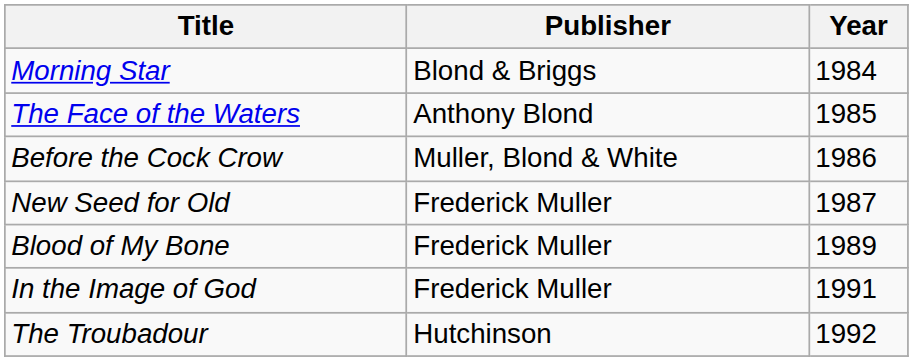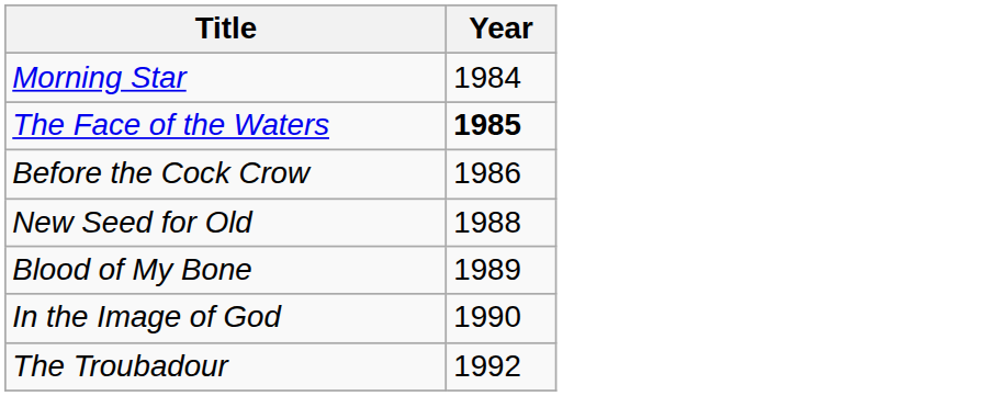 <table class="wikitable">
 <tr>
 <th width="225">Title</th>
-<th width="225">Publisher</th>
 <th width="50">Year</th>
 </tr>
 <tr>
 <td><em><a href='#'>Morning Star</a></em></td>
-<td>Blond & Briggs</td>
 <td>1984</td>
 </tr>
 <tr>
 <td><em><a href='#'>The Face of the Waters</a></em></td>
-<td>Anthony Blond</td>
-<td>1985</td>
+<td><strong>1985</strong></td>
 </tr>
 <tr>
 <td><em>Before the Cock Crow</em></td>
-<td>Muller, Blond & White</td>
 <td>1986</td>
 </tr>
 <tr>
 <td><em>New Seed for Old</em></td>
-<td>Frederick Muller</td>
-<td>1987</td>
+<td>1988</td>
 </tr>
 <tr>
 <td><em>Blood of My Bone</em></td>
-<td>Frederick Muller</td>
 <td>1989</td>
 </tr>
 <tr>
 <td><em>In the Image of God</em></td>
-<td>Frederick Muller</td>
-<td>1991</td>
+<td>1990</td>
 </tr>
 <tr>
 <td><em>The Troubadour</em></td>
-<td>Hutchinson</td>
 <td>1992</td>
 </tr>
 </table>
